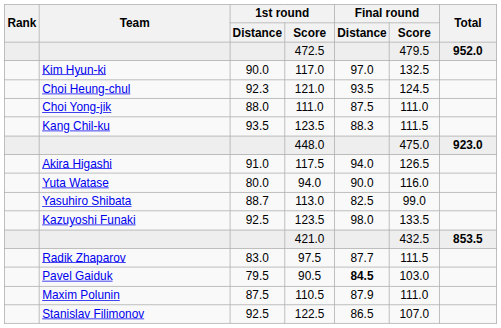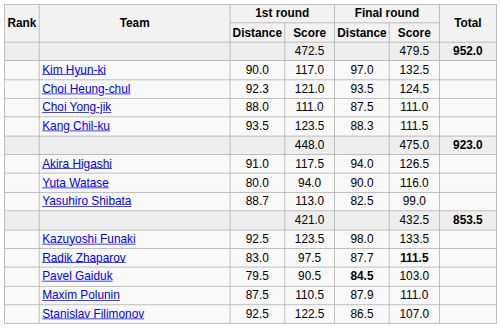 <table class=wikitable style="text-align:center">
 <tr>
 <th rowspan="2" width=40>Rank</th>
 <th rowspan="2" width=250>Team</th>
 <th colspan="2">1st round</th>
 <th colspan="2">Final round</th>
 <th rowspan="2" width=70>Total</th>
 </tr>
 <tr>
 <th width=60>Distance</th>
 <th width=60>Score</th>
 <th width=60>Distance</th>
 <th width=60>Score</th>
 </tr>
 <tr bgcolor=eeeeee>
 <td></td>
 <td align=left></td>
 <td></td>
 <td>472.5</td>
 <td></td>
 <td>479.5</td>
 <td><strong>952.0</strong></td>
 </tr>
 <tr>
 <td></td>
 <td align=left><a href='#'>Kim Hyun-ki</a></td>
 <td>90.0</td>
 <td>117.0</td>
 <td>97.0</td>
 <td>132.5</td>
 <td></td>
 </tr>
 <tr>
 <td></td>
 <td align=left><a href='#'>Choi Heung-chul</a></td>
 <td>92.3</td>
 <td>121.0</td>
 <td>93.5</td>
 <td>124.5</td>
 <td></td>
 </tr>
 <tr>
 <td></td>
 <td align=left><a href='#'>Choi Yong-jik</a></td>
 <td>88.0</td>
 <td>111.0</td>
 <td>87.5</td>
 <td>111.0</td>
 <td></td>
 </tr>
 <tr>
 <td></td>
 <td align=left><a href='#'>Kang Chil-ku</a></td>
 <td>93.5</td>
 <td>123.5</td>
 <td>88.3</td>
 <td>111.5</td>
 <td></td>
 </tr>
 <tr bgcolor=eeeeee>
 <td></td>
 <td align=left></td>
 <td></td>
 <td>448.0</td>
 <td></td>
 <td>475.0</td>
 <td><strong>923.0</strong></td>
 </tr>
 <tr>
 <td></td>
 <td align=left><a href='#'>Akira Higashi</a></td>
 <td>91.0</td>
 <td>117.5</td>
 <td>94.0</td>
 <td>126.5</td>
 <td></td>
 </tr>
 <tr>
 <td></td>
 <td align=left><a href='#'>Yuta Watase</a></td>
 <td>80.0</td>
 <td>94.0</td>
 <td>90.0</td>
 <td>116.0</td>
 <td></td>
 </tr>
 <tr>
 <td></td>
 <td align=left><a href='#'>Yasuhiro Shibata</a></td>
 <td>88.7</td>
 <td>113.0</td>
 <td>82.5</td>
 <td>99.0</td>
 <td></td>
 </tr>
-<tr>
-<td></td>
-<td align=left><a href='#'>Kazuyoshi Funaki</a></td>
-<td>92.5</td>
-<td>123.5</td>
-<td>98.0</td>
-<td>133.5</td>
-<td></td>
-</tr>
 <tr bgcolor=eeeeee>
 <td></td>
 <td align=left></td>
 <td></td>
 <td>421.0</td>
 <td></td>
 <td>432.5</td>
 <td><strong>853.5</strong></td>
 </tr>
 <tr>
 <td></td>
+<td align=left><a href='#'>Kazuyoshi Funaki</a></td>
+<td>92.5</td>
+<td>123.5</td>
+<td>98.0</td>
+<td>133.5</td>
+<td></td>
+</tr>
+<tr>
+<td></td>
 <td align=left><a href='#'>Radik Zhaparov</a></td>
 <td>83.0</td>
 <td>97.5</td>
 <td>87.7</td>
-<td>111.5</td>
+<td><strong>111.5</strong></td>
 <td></td>
 </tr>
 <tr>
 <td></td>
 <td align=left><a href='#'>Pavel Gaiduk</a></td>
 <td>79.5</td>
 <td>90.5</td>
 <td><strong>84.5</strong></td>
 <td>103.0</td>
 <td></td>
 </tr>
 <tr>
 <td></td>
 <td align=left><a href='#'>Maxim Polunin</a></td>
 <td>87.5</td>
 <td>110.5</td>
 <td>87.9</td>
 <td>111.0</td>
 <td></td>
 </tr>
 <tr>
 <td></td>
 <td align=left><a href='#'>Stanislav Filimonov</a></td>
 <td>92.5</td>
 <td>122.5</td>
 <td>86.5</td>
 <td>107.0</td>
 <td></td>
 </tr>
 </table>
